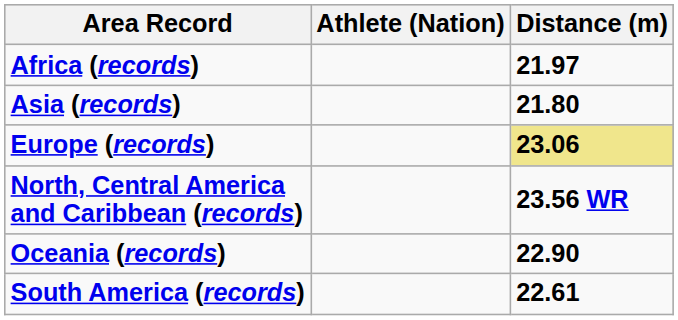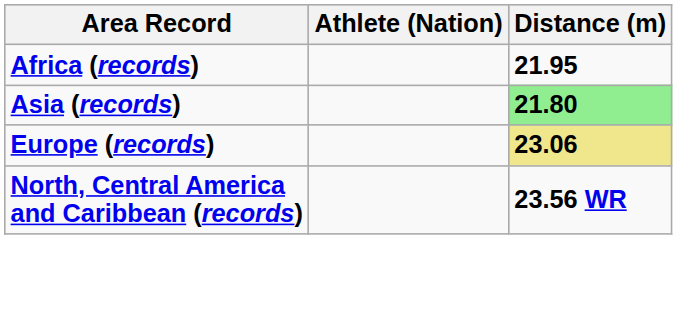 <table class="wikitable">
 <tr>
 <th>Area Record</th>
 <th>Athlete (Nation)</th>
 <th>Distance (m)</th>
 </tr>
 <tr>
 <td><strong><a href='#'>Africa</a> (<em><a href='#'>records</a></em>)</strong></td>
 <td></td>
-<td><strong>21.97</strong></td>
+<td><strong>21.95</strong></td>
 </tr>
 <tr>
 <td><strong><a href='#'>Asia</a> (<em><a href='#'>records</a></em>)</strong></td>
 <td></td>
-<td><strong>21.80</strong></td>
+<td style="background: lightgreen;"><strong>21.80</strong></td>
 </tr>
 <tr>
 <td><strong><a href='#'>Europe</a> (<em><a href='#'>records</a></em>)</strong></td>
 <td></td>
 <td style="background: khaki;"><strong>23.06</strong></td>
 </tr>
 <tr>
 <td><strong><a href='#'>North, Central America</a></strong><br><strong><a href='#'>and Caribbean</a> (<em><a href='#'>records</a></em>)</strong></td>
 <td></td>
 <td><strong>23.56 <a href='#'><abbr>WR</abbr></a></strong></td>
 </tr>
-<tr>
-<td><strong><a href='#'>Oceania</a> (<em><a href='#'>records</a></em>)</strong></td>
-<td></td>
-<td><strong>22.90</strong></td>
-</tr>
-<tr>
-<td><strong><a href='#'>South America</a> (<em><a href='#'>records</a></em>)</strong></td>
-<td></td>
-<td><strong>22.61</strong></td>
-</tr>
 </table>
